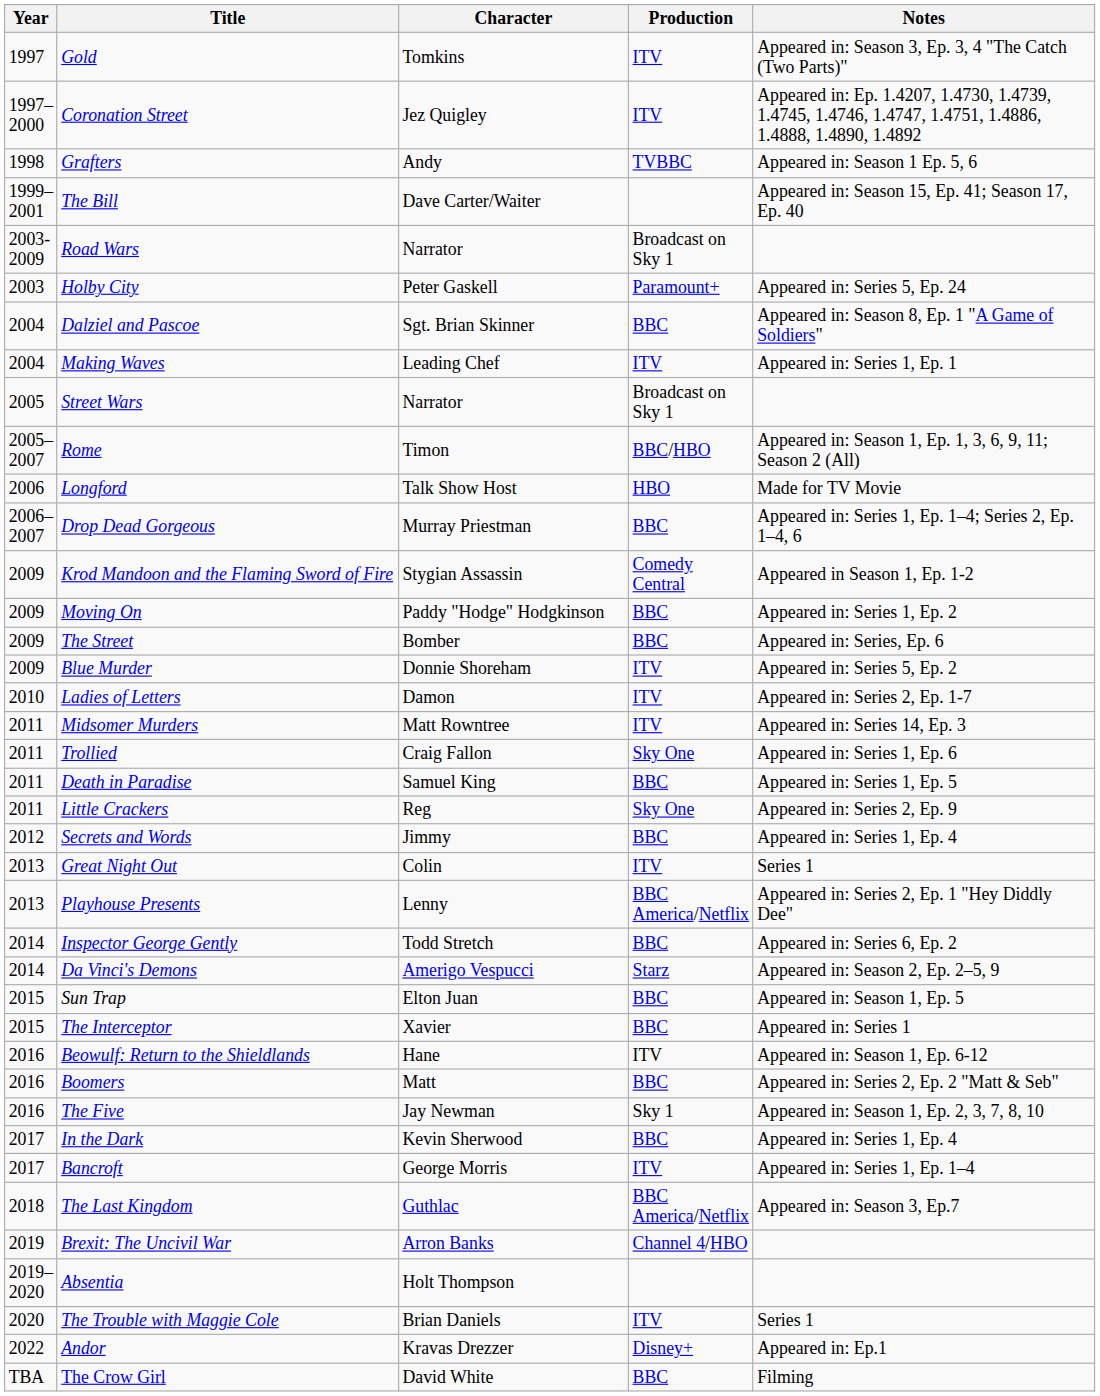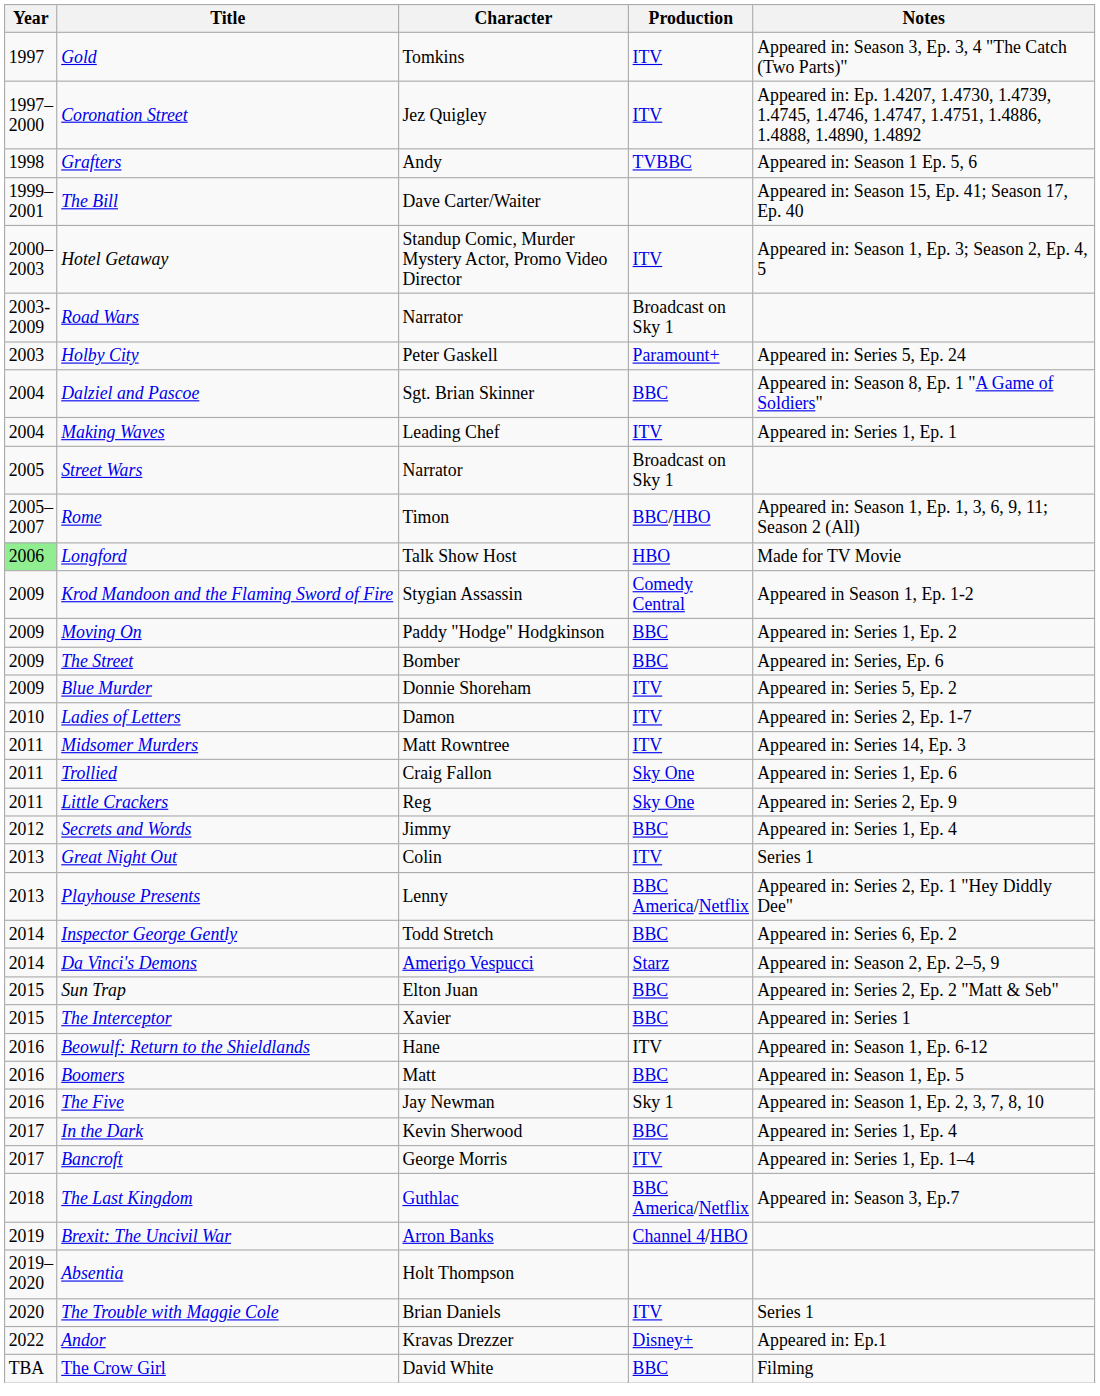 <table class="wikitable">
 <tr>
 <th scope="col" width="40">Year</th>
 <th scope="col" width="300">Title</th>
 <th scope="col" width="200">Character</th>
 <th scope="col" width="80">Production</th>
 <th scope="col" width="300">Notes</th>
 </tr>
 <tr>
 <td>1997</td>
 <td><a href='#'><em>Gold</em></a></td>
 <td>Tomkins</td>
 <td><a href='#'>ITV</a></td>
 <td>Appeared in: Season 3, Ep. 3, 4 "The Catch (Two Parts)"</td>
 </tr>
 <tr>
 <td>1997–2000</td>
 <td><em><a href='#'>Coronation Street</a></em></td>
 <td>Jez Quigley</td>
 <td><a href='#'>ITV</a></td>
 <td>Appeared in: Ep. 1.4207, 1.4730, 1.4739, 1.4745, 1.4746, 1.4747, 1.4751, 1.4886, 1.4888, 1.4890, 1.4892</td>
 </tr>
 <tr>
 <td>1998</td>
 <td><em><a href='#'>Grafters</a></em></td>
 <td>Andy</td>
 <td><a href='#'>TVBBC</a></td>
 <td>Appeared in: Season 1 Ep. 5, 6</td>
 </tr>
 <tr>
 <td>1999–2001</td>
 <td><em><a href='#'>The Bill</a></em></td>
 <td>Dave Carter/Waiter</td>
 <td></td>
 <td>Appeared in: Season 15, Ep. 41; Season 17, Ep. 40</td>
+</tr>
+<tr>
+<td>2000–2003</td>
+<td><em>Hotel Getaway</em></td>
+<td>Standup Comic, Murder Mystery Actor, Promo Video Director</td>
+<td><a href='#'>ITV</a></td>
+<td>Appeared in: Season 1, Ep. 3; Season 2, Ep. 4, 5</td>
 </tr>
 <tr>
 <td>2003-2009</td>
 <td><em><a href='#'>Road Wars</a></em></td>
 <td>Narrator</td>
 <td>Broadcast on Sky 1</td>
 </tr>
 <tr>
 <td>2003</td>
 <td><em><a href='#'>Holby City</a></em></td>
 <td>Peter Gaskell</td>
 <td><a href='#'>Paramount+</a></td>
 <td>Appeared in: Series 5, Ep. 24</td>
 </tr>
 <tr>
 <td>2004</td>
 <td><em><a href='#'>Dalziel and Pascoe</a></em></td>
 <td>Sgt. Brian Skinner</td>
 <td><a href='#'>BBC</a></td>
 <td>Appeared in: Season 8, Ep. 1 "<a href='#'>A Game of Soldiers</a>"</td>
 </tr>
 <tr>
 <td>2004</td>
 <td><em><a href='#'>Making Waves</a></em></td>
 <td>Leading Chef</td>
 <td><a href='#'>ITV</a></td>
 <td>Appeared in: Series 1, Ep. 1</td>
 </tr>
 <tr>
 <td>2005</td>
 <td><em><a href='#'>Street Wars</a></em></td>
 <td>Narrator</td>
 <td>Broadcast on Sky 1</td>
 </tr>
 <tr>
 <td>2005–2007</td>
 <td><em><a href='#'>Rome</a></em></td>
 <td>Timon</td>
 <td><a href='#'>BBC</a>/<a href='#'>HBO</a></td>
 <td>Appeared in: Season 1, Ep. 1, 3, 6, 9, 11; Season 2 (All)</td>
 </tr>
 <tr>
-<td>2006</td>
+<td style="background: lightgreen;">2006</td>
 <td><em><a href='#'>Longford</a></em></td>
 <td>Talk Show Host</td>
 <td><a href='#'>HBO</a></td>
 <td>Made for TV Movie</td>
-</tr>
-<tr>
-<td>2006–2007</td>
-<td><em><a href='#'>Drop Dead Gorgeous</a></em></td>
-<td>Murray Priestman</td>
-<td><a href='#'>BBC</a></td>
-<td>Appeared in: Series 1, Ep. 1–4; Series 2, Ep. 1–4, 6</td>
 </tr>
 <tr>
 <td>2009</td>
 <td><em><a href='#'>Krod Mandoon and the Flaming Sword of Fire</a></em></td>
 <td>Stygian Assassin</td>
 <td><a href='#'>Comedy Central</a></td>
 <td>Appeared in Season 1, Ep. 1-2</td>
 </tr>
 <tr>
 <td>2009</td>
 <td><em><a href='#'>Moving On</a></em></td>
 <td>Paddy "Hodge" Hodgkinson</td>
 <td><a href='#'>BBC</a></td>
 <td>Appeared in: Series 1, Ep. 2</td>
 </tr>
 <tr>
 <td>2009</td>
 <td><em><a href='#'>The Street</a></em></td>
 <td>Bomber</td>
 <td><a href='#'>BBC</a></td>
 <td>Appeared in: Series, Ep. 6</td>
 </tr>
 <tr>
 <td>2009</td>
 <td><em><a href='#'>Blue Murder</a></em></td>
 <td>Donnie Shoreham</td>
 <td><a href='#'>ITV</a></td>
 <td>Appeared in: Series 5, Ep. 2</td>
 </tr>
 <tr>
 <td>2010</td>
 <td><em><a href='#'>Ladies of Letters</a></em></td>
 <td>Damon</td>
 <td><a href='#'>ITV</a></td>
 <td>Appeared in: Series 2, Ep. 1-7</td>
 </tr>
 <tr>
 <td>2011</td>
 <td><em><a href='#'>Midsomer Murders</a></em></td>
 <td>Matt Rowntree</td>
 <td><a href='#'>ITV</a></td>
 <td>Appeared in: Series 14, Ep. 3</td>
 </tr>
 <tr>
 <td>2011</td>
 <td><em><a href='#'>Trollied</a></em></td>
 <td>Craig Fallon</td>
 <td><a href='#'>Sky One</a></td>
 <td>Appeared in: Series 1, Ep. 6</td>
 </tr>
 <tr>
 <td>2011</td>
-<td><em><a href='#'>Death in Paradise</a></em></td>
-<td>Samuel King</td>
-<td><a href='#'>BBC</a></td>
-<td>Appeared in: Series 1, Ep. 5</td>
-</tr>
-<tr>
-<td>2011</td>
 <td><em><a href='#'>Little Crackers</a></em></td>
 <td>Reg</td>
 <td><a href='#'>Sky One</a></td>
 <td>Appeared in: Series 2, Ep. 9</td>
 </tr>
 <tr>
 <td>2012</td>
 <td><em><a href='#'>Secrets and Words</a></em></td>
 <td>Jimmy</td>
 <td><a href='#'>BBC</a></td>
 <td>Appeared in: Series 1, Ep. 4</td>
 </tr>
 <tr>
 <td>2013</td>
 <td><em><a href='#'>Great Night Out</a></em></td>
 <td>Colin</td>
 <td><a href='#'>ITV</a></td>
 <td>Series 1</td>
 </tr>
 <tr>
 <td>2013</td>
 <td><em><a href='#'>Playhouse Presents</a></em></td>
 <td>Lenny</td>
 <td><a href='#'>BBC America</a>/<a href='#'>Netflix</a></td>
 <td>Appeared in: Series 2, Ep. 1 "Hey Diddly Dee"</td>
 </tr>
 <tr>
 <td>2014</td>
 <td><em><a href='#'>Inspector George Gently</a></em></td>
 <td>Todd Stretch</td>
 <td><a href='#'>BBC</a></td>
 <td>Appeared in: Series 6, Ep. 2</td>
 </tr>
 <tr>
 <td>2014</td>
 <td><em><a href='#'>Da Vinci's Demons</a></em></td>
 <td><a href='#'>Amerigo Vespucci</a></td>
 <td><a href='#'>Starz</a></td>
 <td>Appeared in: Season 2, Ep. 2–5, 9</td>
 </tr>
 <tr>
 <td>2015</td>
 <td><em>Sun Trap</em></td>
 <td>Elton Juan</td>
 <td><a href='#'>BBC</a></td>
-<td>Appeared in: Season 1, Ep. 5</td>
+<td>Appeared in: Series 2, Ep. 2 "Matt & Seb"</td>
 </tr>
 <tr>
 <td>2015</td>
 <td><em><a href='#'>The Interceptor</a></em></td>
 <td>Xavier</td>
 <td><a href='#'>BBC</a></td>
 <td>Appeared in: Series 1</td>
 </tr>
 <tr>
 <td>2016</td>
 <td><em><a href='#'>Beowulf: Return to the Shieldlands</a></em></td>
 <td>Hane</td>
 <td ITV Network>ITV</td>
 <td>Appeared in: Season 1, Ep. 6-12</td>
 </tr>
 <tr>
 <td>2016</td>
 <td><em><a href='#'>Boomers</a></em></td>
 <td>Matt</td>
 <td><a href='#'>BBC</a></td>
-<td>Appeared in: Series 2, Ep. 2 "Matt & Seb"</td>
+<td>Appeared in: Season 1, Ep. 5</td>
 </tr>
 <tr>
 <td>2016</td>
 <td><em><a href='#'>The Five</a></em></td>
 <td>Jay Newman</td>
 <td>Sky 1</td>
 <td>Appeared in: Season 1, Ep. 2, 3, 7, 8, 10</td>
 </tr>
 <tr>
 <td>2017</td>
 <td><em><a href='#'>In the Dark</a></em></td>
 <td>Kevin Sherwood</td>
 <td><a href='#'>BBC</a></td>
 <td>Appeared in: Series 1, Ep. 4</td>
 </tr>
 <tr>
 <td>2017</td>
 <td><em><a href='#'>Bancroft</a></em></td>
 <td>George Morris</td>
 <td><a href='#'>ITV</a></td>
 <td>Appeared in: Series 1, Ep. 1–4</td>
 </tr>
 <tr>
 <td>2018</td>
 <td><em><a href='#'>The Last Kingdom</a></em></td>
 <td><a href='#'>Guthlac</a></td>
 <td><a href='#'>BBC America</a>/<a href='#'>Netflix</a></td>
 <td>Appeared in: Season 3, Ep.7</td>
 </tr>
 <tr>
 <td>2019</td>
 <td><em><a href='#'>Brexit: The Uncivil War</a></em></td>
 <td><a href='#'>Arron Banks</a></td>
 <td><a href='#'>Channel 4</a>/<a href='#'>HBO</a></td>
 <td></td>
 </tr>
 <tr>
 <td>2019–2020</td>
 <td><em><a href='#'>Absentia</a></em></td>
 <td>Holt Thompson</td>
 <td></td>
 </tr>
 <tr>
 <td>2020</td>
 <td><em><a href='#'>The Trouble with Maggie Cole</a></em></td>
 <td>Brian Daniels</td>
 <td><a href='#'>ITV</a></td>
 <td>Series 1</td>
 </tr>
 <tr>
 <td>2022</td>
 <td><em><a href='#'>Andor</a></td>
 <td>Kravas Drezzer</td>
 <td><a href='#'>Disney+</a></td>
 <td>Appeared in: Ep.1</td>
 </tr>
 <tr>
 <td>TBA</td>
 <td></em><a href='#'>The Crow Girl</a><em></td>
 <td>David White</td>
 <td><a href='#'>BBC</a></td>
 <td>Filming</td>
 </tr>
 </table>
